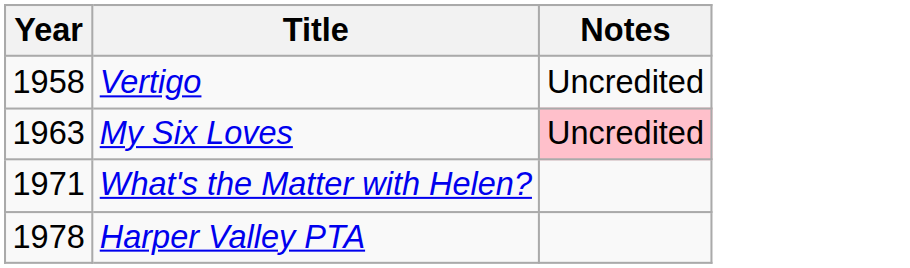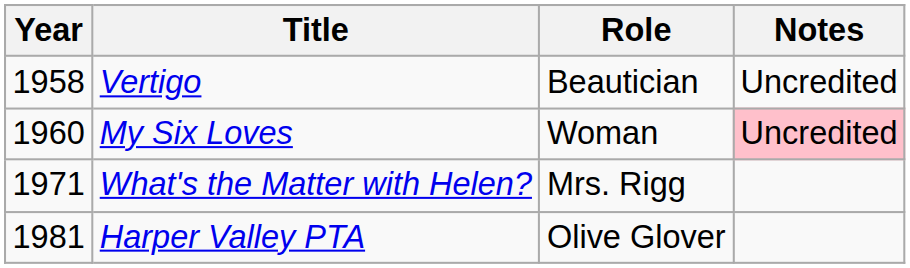 <table class="wikitable sortable">
 <tr>
 <th>Year</th>
 <th>Title</th>
+<th>Role</th>
 <th>Notes</th>
 </tr>
 <tr>
 <td>1958</td>
 <td><a href='#'><em>Vertigo</em></a></td>
+<td>Beautician</td>
 <td>Uncredited</td>
 </tr>
 <tr>
-<td>1963</td>
+<td>1960</td>
 <td><em><a href='#'>My Six Loves</a></em></td>
+<td>Woman</td>
 <td style="background: pink;">Uncredited</td>
 </tr>
 <tr>
 <td>1971</td>
 <td><em><a href='#'>What's the Matter with Helen?</a></em></td>
+<td>Mrs. Rigg</td>
 <td></td>
 </tr>
 <tr>
-<td>1978</td>
+<td>1981</td>
 <td><em><a href='#'>Harper Valley PTA</a></em></td>
+<td>Olive Glover</td>
 <td></td>
 </tr>
 </table>
